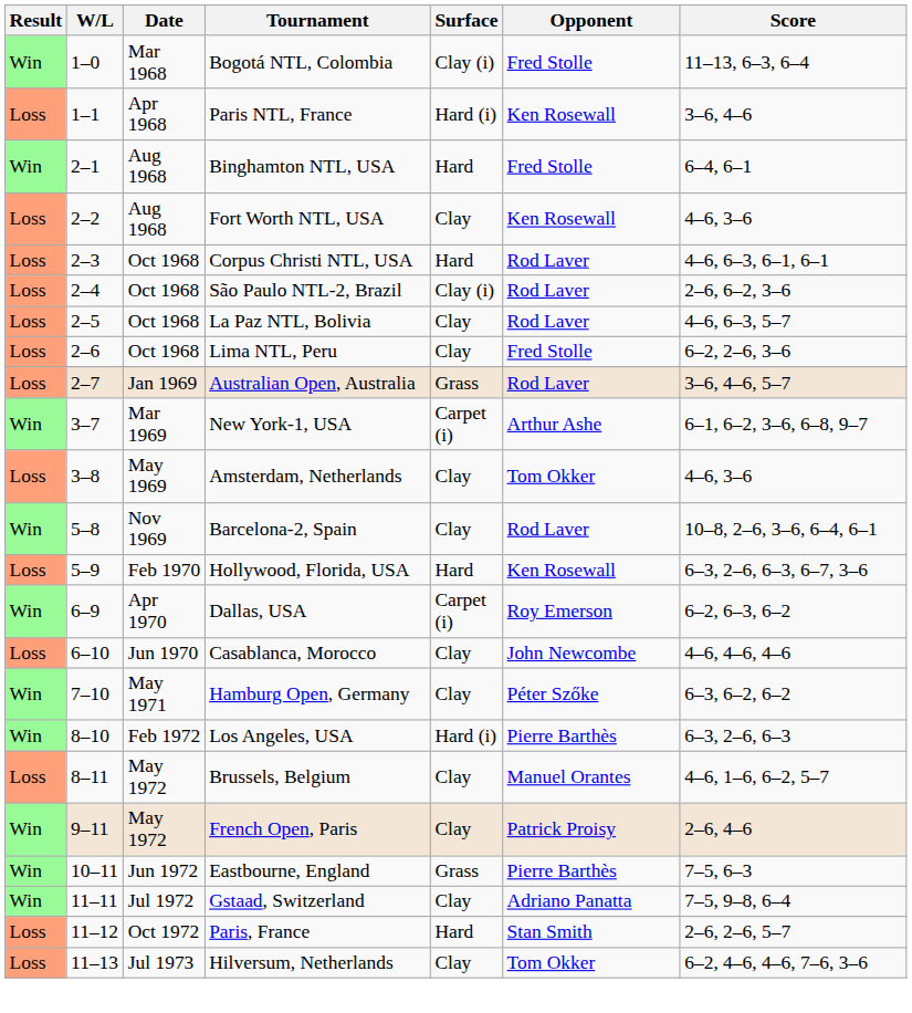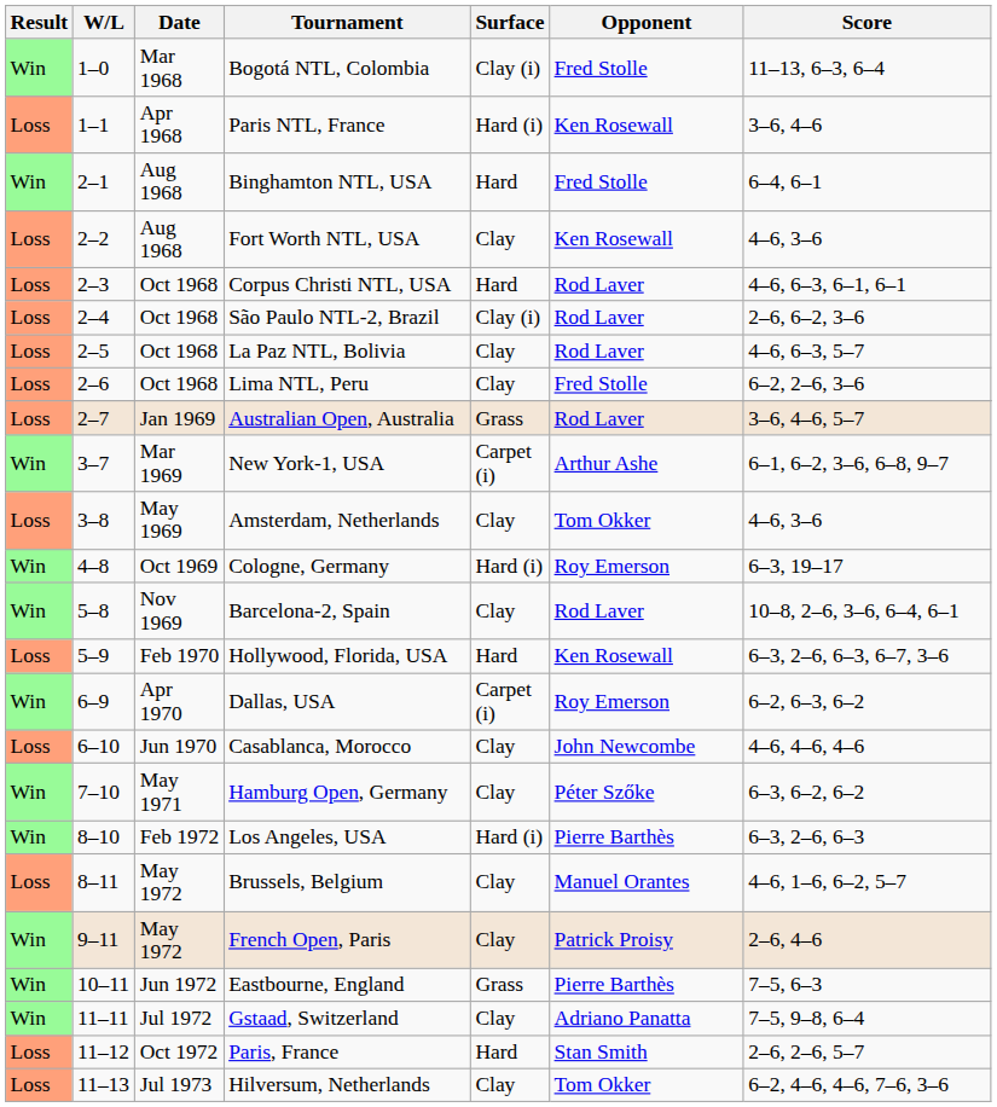 <table class="sortable wikitable">
 <tr>
 <th style="width:40px">Result</th>
 <th style="width:40px" class="unsortable">W/L</th>
 <th style="width:60px">Date</th>
 <th style="width:180px">Tournament</th>
 <th style="width:50px">Surface</th>
 <th style="width:140px">Opponent</th>
 <th style="width:180px" class="unsortable">Score</th>
 </tr>
 <tr>
 <td style="background:#98fb98;">Win</td>
 <td>1–0</td>
 <td>Mar 1968</td>
 <td>Bogotá NTL, Colombia</td>
 <td>Clay (i)</td>
 <td> <a href='#'>Fred Stolle</a></td>
 <td>11–13, 6–3, 6–4</td>
 </tr>
 <tr>
 <td style="background:#ffa07a;">Loss</td>
 <td>1–1</td>
 <td>Apr 1968</td>
 <td>Paris NTL, France</td>
 <td>Hard (i)</td>
 <td> <a href='#'>Ken Rosewall</a></td>
 <td>3–6, 4–6</td>
 </tr>
 <tr>
 <td style="background:#98fb98;">Win</td>
 <td>2–1</td>
 <td>Aug 1968</td>
 <td>Binghamton NTL, USA</td>
 <td>Hard</td>
 <td> <a href='#'>Fred Stolle</a></td>
 <td>6–4, 6–1</td>
 </tr>
 <tr>
 <td style="background:#ffa07a;">Loss</td>
 <td>2–2</td>
 <td>Aug 1968</td>
 <td>Fort Worth NTL, USA</td>
 <td>Clay</td>
 <td> <a href='#'>Ken Rosewall</a></td>
 <td>4–6, 3–6</td>
 </tr>
 <tr>
 <td style="background:#ffa07a;">Loss</td>
 <td>2–3</td>
 <td>Oct 1968</td>
 <td>Corpus Christi NTL, USA</td>
 <td>Hard</td>
 <td> <a href='#'>Rod Laver</a></td>
 <td>4–6, 6–3, 6–1, 6–1</td>
 </tr>
 <tr>
 <td style="background:#ffa07a;">Loss</td>
 <td>2–4</td>
 <td>Oct 1968</td>
 <td>São Paulo NTL-2, Brazil</td>
 <td>Clay (i)</td>
 <td> <a href='#'>Rod Laver</a></td>
 <td>2–6, 6–2, 3–6</td>
 </tr>
 <tr>
 <td style="background:#ffa07a;">Loss</td>
 <td>2–5</td>
 <td>Oct 1968</td>
 <td>La Paz NTL, Bolivia</td>
 <td>Clay</td>
 <td> <a href='#'>Rod Laver</a></td>
 <td>4–6, 6–3, 5–7</td>
 </tr>
 <tr>
 <td style="background:#ffa07a;">Loss</td>
 <td>2–6</td>
 <td>Oct 1968</td>
 <td>Lima NTL, Peru</td>
 <td>Clay</td>
 <td> <a href='#'>Fred Stolle</a></td>
 <td>6–2, 2–6, 3–6</td>
 </tr>
 <tr>
 </tr>
 <tr style="background:#f3e6d7;">
 <td style="background:#ffa07a;">Loss</td>
 <td>2–7</td>
 <td>Jan 1969</td>
 <td><a href='#'>Australian Open</a>, Australia</td>
 <td>Grass</td>
 <td> <a href='#'>Rod Laver</a></td>
 <td>3–6, 4–6, 5–7</td>
 </tr>
 <tr>
 <td style="background:#98fb98;">Win</td>
 <td>3–7</td>
 <td>Mar 1969</td>
 <td>New York-1, USA</td>
 <td>Carpet (i)</td>
 <td> <a href='#'>Arthur Ashe</a></td>
 <td>6–1, 6–2, 3–6, 6–8, 9–7</td>
 </tr>
 <tr>
 <td style="background:#ffa07a;">Loss</td>
 <td>3–8</td>
 <td>May 1969</td>
 <td>Amsterdam, Netherlands</td>
 <td>Clay</td>
 <td> <a href='#'>Tom Okker</a></td>
 <td>4–6, 3–6</td>
 </tr>
 <tr>
 <td style="background:#98fb98;">Win</td>
+<td>4–8</td>
+<td>Oct 1969</td>
+<td>Cologne, Germany</td>
+<td>Hard (i)</td>
+<td> <a href='#'>Roy Emerson</a></td>
+<td>6–3, 19–17</td>
+</tr>
+<tr>
+<td style="background:#98fb98;">Win</td>
 <td>5–8</td>
 <td>Nov 1969</td>
 <td>Barcelona-2, Spain</td>
 <td>Clay</td>
 <td> <a href='#'>Rod Laver</a></td>
 <td>10–8, 2–6, 3–6, 6–4, 6–1</td>
 </tr>
 <tr>
 <td style="background:#ffa07a;">Loss</td>
 <td>5–9</td>
 <td>Feb 1970</td>
 <td>Hollywood, Florida, USA</td>
 <td>Hard</td>
 <td> <a href='#'>Ken Rosewall</a></td>
 <td>6–3, 2–6, 6–3, 6–7, 3–6</td>
 </tr>
 <tr>
 <td style="background:#98fb98;">Win</td>
 <td>6–9</td>
 <td>Apr 1970</td>
 <td>Dallas, USA</td>
 <td>Carpet (i)</td>
 <td> <a href='#'>Roy Emerson</a></td>
 <td>6–2, 6–3, 6–2</td>
 </tr>
 <tr>
 <td style="background:#ffa07a;">Loss</td>
 <td>6–10</td>
 <td>Jun 1970</td>
 <td>Casablanca, Morocco</td>
 <td>Clay</td>
 <td> <a href='#'>John Newcombe</a></td>
 <td>4–6, 4–6, 4–6</td>
 </tr>
 <tr>
 <td style="background:#98fb98;">Win</td>
 <td>7–10</td>
 <td>May 1971</td>
 <td><a href='#'>Hamburg Open</a>, Germany</td>
 <td>Clay</td>
 <td> <a href='#'>Péter Szőke</a></td>
 <td>6–3, 6–2, 6–2</td>
 </tr>
 <tr>
 <td style="background:#98fb98;">Win</td>
 <td>8–10</td>
 <td>Feb 1972</td>
 <td>Los Angeles, USA</td>
 <td>Hard (i)</td>
 <td> <a href='#'>Pierre Barthès</a></td>
 <td>6–3, 2–6, 6–3</td>
 </tr>
 <tr>
 <td style="background:#ffa07a;">Loss</td>
 <td>8–11</td>
 <td>May 1972</td>
 <td>Brussels, Belgium</td>
 <td>Clay</td>
 <td> <a href='#'>Manuel Orantes</a></td>
 <td>4–6, 1–6, 6–2, 5–7</td>
 </tr>
 <tr style="background:#f3e6d7;">
 <td style="background:#98fb98;">Win</td>
 <td>9–11</td>
 <td>May 1972</td>
 <td><a href='#'>French Open</a>, Paris</td>
 <td>Clay</td>
 <td> <a href='#'>Patrick Proisy</a></td>
 <td>2–6, 4–6</td>
 </tr>
 <tr>
 <td style="background:#98fb98;">Win</td>
 <td>10–11</td>
 <td>Jun 1972</td>
 <td>Eastbourne, England</td>
 <td>Grass</td>
 <td> <a href='#'>Pierre Barthès</a></td>
 <td>7–5, 6–3</td>
 </tr>
 <tr>
 <td style="background:#98fb98;">Win</td>
 <td>11–11</td>
 <td>Jul 1972</td>
 <td><a href='#'>Gstaad</a>, Switzerland</td>
 <td>Clay</td>
 <td> <a href='#'>Adriano Panatta</a></td>
 <td>7–5, 9–8, 6–4</td>
 </tr>
 <tr>
 <td style="background:#ffa07a;">Loss</td>
 <td>11–12</td>
 <td>Oct 1972</td>
 <td><a href='#'>Paris</a>, France</td>
 <td>Hard</td>
 <td> <a href='#'>Stan Smith</a></td>
 <td>2–6, 2–6, 5–7</td>
 </tr>
 <tr>
 <td style="background:#ffa07a;">Loss</td>
 <td>11–13</td>
 <td>Jul 1973</td>
 <td>Hilversum, Netherlands</td>
 <td>Clay</td>
 <td> <a href='#'>Tom Okker</a></td>
 <td>6–2, 4–6, 4–6, 7–6, 3–6</td>
 </tr>
 </table>
